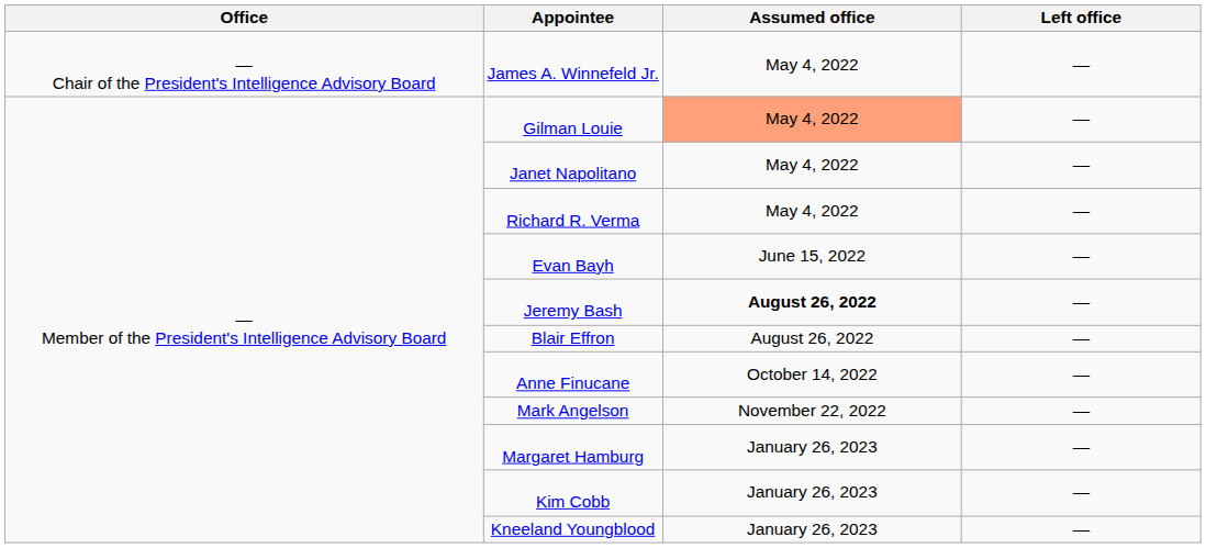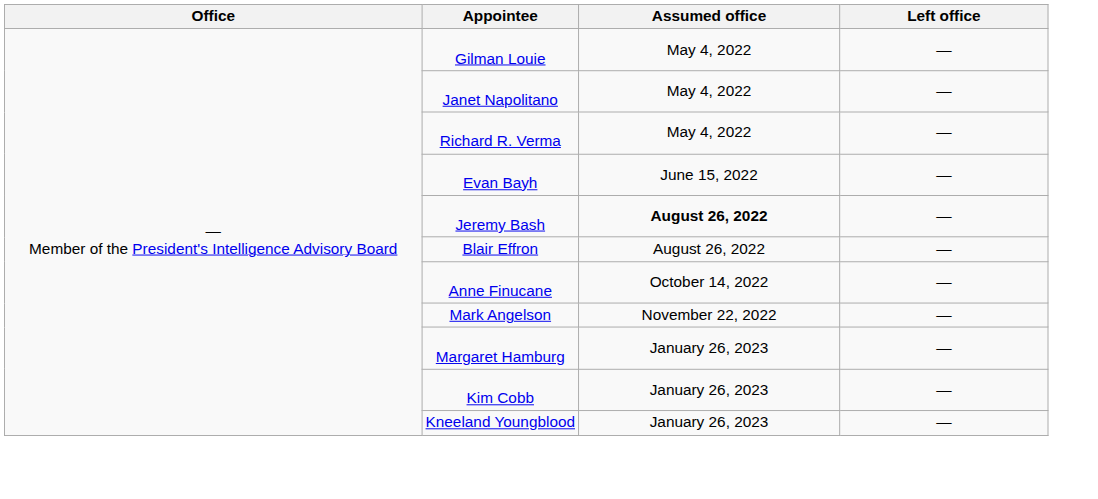 <table class="wikitable sortable" style="text-align:center">
 <tr>
 <th style="width:40%;">Office</th>
 <th style="width:15%;">Appointee</th>
 <th style="width:25%;" data-sort-type="date">Assumed office</th>
 <th style="width:20%;" data-sort-type="date">Left office</th>
 </tr>
 <tr>
-<td><br>—<br>Chair of the <a href='#'>President's Intelligence Advisory Board</a></td>
-<td><br><a href='#'>James A. Winnefeld Jr.</a></td>
-<td>May 4, 2022</td>
-<td>—</td>
-</tr>
-<tr>
 <td rowspan=11><br>—<br>Member of the <a href='#'>President's Intelligence Advisory Board</a></td>
 <td><br><a href='#'>Gilman Louie</a></td>
-<td style="background: lightsalmon;">May 4, 2022</td>
+<td>May 4, 2022</td>
 <td>—</td>
 </tr>
 <tr>
 <td><br><a href='#'>Janet Napolitano</a></td>
 <td>May 4, 2022</td>
 <td>—</td>
 </tr>
 <tr>
 <td><br><a href='#'>Richard R. Verma</a></td>
 <td>May 4, 2022</td>
 <td>—</td>
 </tr>
 <tr>
 <td><br><a href='#'>Evan Bayh</a></td>
 <td>June 15, 2022</td>
 <td>—</td>
 </tr>
 <tr>
 <td><br><a href='#'>Jeremy Bash</a></td>
 <td><strong>August 26, 2022</strong></td>
 <td>—</td>
 </tr>
 <tr>
 <td><a href='#'>Blair Effron</a></td>
 <td>August 26, 2022</td>
 <td>—</td>
 </tr>
 <tr>
 <td><br><a href='#'>Anne Finucane</a></td>
 <td>October 14, 2022</td>
 <td>—</td>
 </tr>
 <tr>
 <td><a href='#'>Mark Angelson</a></td>
 <td>November 22, 2022</td>
 <td>—</td>
 </tr>
 <tr>
 <td><br><a href='#'>Margaret Hamburg</a></td>
 <td>January 26, 2023</td>
 <td>—</td>
 </tr>
 <tr>
 <td><br><a href='#'>Kim Cobb</a></td>
 <td>January 26, 2023</td>
 <td>—</td>
 </tr>
 <tr>
 <td><a href='#'>Kneeland Youngblood</a></td>
 <td>January 26, 2023</td>
 <td>—</td>
 </tr>
 </table>
